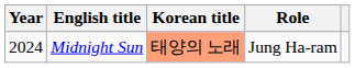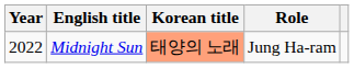 <table class="wikitable sortable plainrowheaders">
 <tr>
 <th scope="col">Year</th>
 <th scope="col">English title</th>
 <th scope="col">Korean title</th>
 <th scope="col">Role</th>
 <th scope="col" class="unsortable"></th>
 </tr>
 <tr>
-<td>2024</td>
+<td>2022</td>
 <td><em><a href='#'>Midnight Sun</a></em></td>
 <td style="background: lightsalmon;">태양의 노래</td>
 <td>Jung Ha-ram</td>
 <td></td>
 </tr>
 </table>
